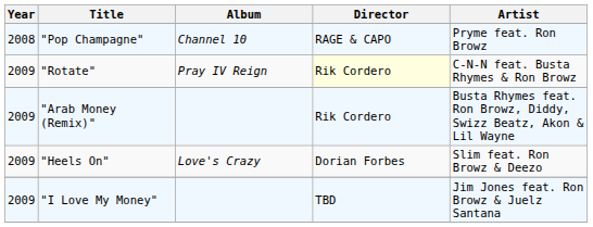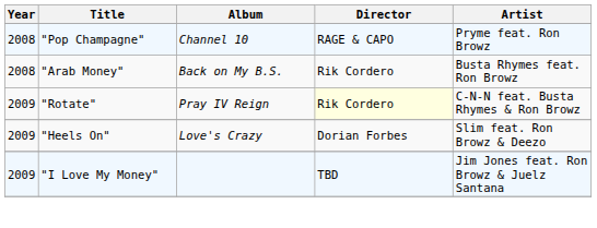 <table class="wikitable"|width=100%>
 <tr bgcolor="#CdCCCC">
 <th align="left" valign="top" width="30">Year</th>
 <th align="left" valign="top" width="150">Title</th>
 <th align="left" valign="top" width="150">Album</th>
 <th align="left" valign="top" width="150">Director</th>
 <th align="left" valign="top" width="150">Artist</th>
 </tr>
 <tr>
 </tr>
 <tr ---- bgcolor="#F0F8FF">
 <td>2008</td>
 <td>"Pop Champagne"</td>
 <td><em>Channel 10</em></td>
 <td>RAGE & CAPO</td>
 <td>Pryme feat. Ron Browz</td>
 </tr>
 <tr>
+<td>2008</td>
+<td>"Arab Money"</td>
+<td><em>Back on My B.S.</em></td>
+<td>Rik Cordero</td>
+<td>Busta Rhymes feat. Ron Browz</td>
+</tr>
+<tr>
 <td>2009</td>
 <td>"Rotate"</td>
 <td><em>Pray IV Reign</em></td>
 <td style="background: lightyellow;">Rik Cordero</td>
 <td>C-N-N feat. Busta Rhymes & Ron Browz</td>
 </tr>
 <tr>
-</tr>
-<tr ---- bgcolor="#F0F8FF">
-<td>2009</td>
-<td>"Arab Money (Remix)"</td>
-<td></td>
-<td>Rik Cordero</td>
-<td>Busta Rhymes feat. Ron Browz, Diddy, Swizz Beatz, Akon & Lil Wayne</td>
 </tr>
 <tr>
 <td>2009</td>
 <td>"Heels On"</td>
 <td><em>Love's Crazy</em></td>
 <td>Dorian Forbes</td>
 <td>Slim feat. Ron Browz & Deezo</td>
 </tr>
 <tr>
 </tr>
 <tr ---- bgcolor="#F0F8FF">
 <td>2009</td>
 <td>"I Love My Money"</td>
 <td></td>
 <td>TBD</td>
 <td>Jim Jones feat. Ron Browz & Juelz Santana</td>
 </tr>
 <tr>
 </tr>
 </table>
